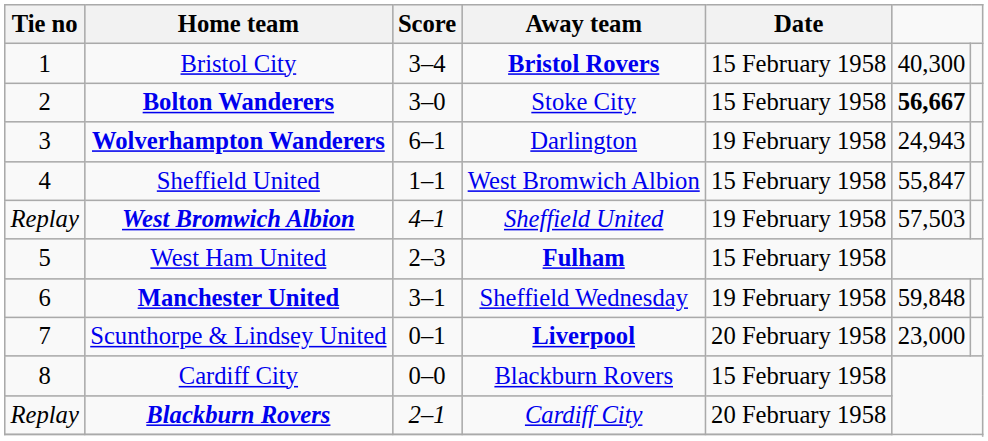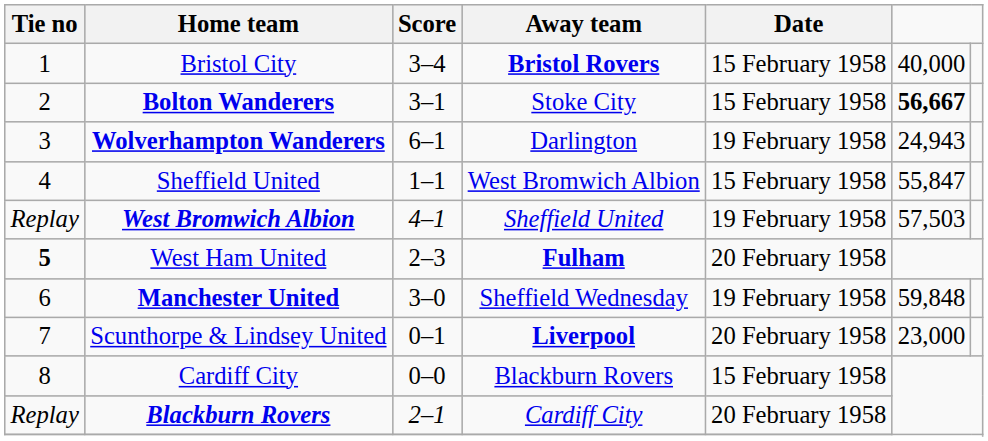 <table class="wikitable" style="text-align: center">
 <tr>
 <th>Tie no</th>
 <th>Home team</th>
 <th>Score</th>
 <th>Away team</th>
 <th>Date</th>
 </tr>
 <tr>
 <td>1</td>
 <td><a href='#'>Bristol City</a></td>
 <td>3–4</td>
 <td><strong><a href='#'>Bristol Rovers</a></strong></td>
 <td>15 February 1958</td>
-<td>40,300</td>
+<td>40,000</td>
 <td></td>
 </tr>
 <tr>
 <td>2</td>
 <td><strong><a href='#'>Bolton Wanderers</a></strong></td>
-<td>3–0</td>
+<td>3–1</td>
 <td><a href='#'>Stoke City</a></td>
 <td>15 February 1958</td>
 <td><strong>56,667</strong></td>
 <td></td>
 </tr>
 <tr>
 <td>3</td>
 <td><strong><a href='#'>Wolverhampton Wanderers</a></strong></td>
 <td>6–1</td>
 <td><a href='#'>Darlington</a></td>
 <td>19 February 1958</td>
 <td>24,943</td>
 <td></td>
 </tr>
 <tr>
 <td>4</td>
 <td><a href='#'>Sheffield United</a></td>
 <td>1–1</td>
 <td><a href='#'>West Bromwich Albion</a></td>
 <td>15 February 1958</td>
 <td>55,847</td>
 <td></td>
 </tr>
 <tr>
 <td><em>Replay</em></td>
 <td><strong><em><a href='#'>West Bromwich Albion</a></em></strong></td>
 <td><em>4–1</em></td>
 <td><em><a href='#'>Sheffield United</a></em></td>
 <td>19 February 1958</td>
 <td>57,503</td>
 <td></td>
 </tr>
 <tr>
-<td>5</td>
+<td><strong>5</strong></td>
 <td><a href='#'>West Ham United</a></td>
 <td>2–3</td>
 <td><strong><a href='#'>Fulham</a></strong></td>
-<td>15 February 1958</td>
+<td>20 February 1958</td>
 </tr>
 <tr>
 <td>6</td>
 <td><strong><a href='#'>Manchester United</a></strong></td>
-<td>3–1</td>
+<td>3–0</td>
 <td><a href='#'>Sheffield Wednesday</a></td>
 <td>19 February 1958</td>
 <td>59,848</td>
 <td></td>
 </tr>
 <tr>
 <td>7</td>
 <td><a href='#'>Scunthorpe & Lindsey United</a></td>
 <td>0–1</td>
 <td><strong><a href='#'>Liverpool</a></strong></td>
 <td>20 February 1958</td>
 <td>23,000</td>
 <td></td>
 </tr>
 <tr>
 <td>8</td>
 <td><a href='#'>Cardiff City</a></td>
 <td>0–0</td>
 <td><a href='#'>Blackburn Rovers</a></td>
 <td>15 February 1958</td>
 </tr>
 <tr>
 <td><em>Replay</em></td>
 <td><strong><em><a href='#'>Blackburn Rovers</a></em></strong></td>
 <td><em>2–1</em></td>
 <td><em><a href='#'>Cardiff City</a></em></td>
 <td>20 February 1958</td>
 </tr>
 <tr>
 </tr>
 </table>
